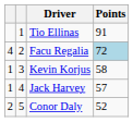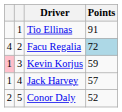 <table class="wikitable" style="font-size: 85%;">
 <tr>
 <th></th>
 <th></th>
 <th>Driver</th>
 <th>Points</th>
 </tr>
 <tr>
 <td align="left"></td>
 <td align="center">1</td>
 <td> <a href='#'>Tio Ellinas</a></td>
 <td>91</td>
 </tr>
 <tr>
 <td align="left"> 4</td>
 <td align="center">2</td>
 <td> <a href='#'>Facu Regalia</a></td>
 <td style="background: lightblue;">72</td>
 </tr>
 <tr>
-<td align="left"> 1</td>
+<td align="left" style="background: pink;"> 1</td>
 <td align="center">3</td>
 <td> <a href='#'>Kevin Korjus</a></td>
-<td>58</td>
+<td>59</td>
 </tr>
 <tr>
 <td align="left"> 1</td>
 <td align="center">4</td>
 <td> <a href='#'>Jack Harvey</a></td>
 <td>57</td>
 </tr>
 <tr>
 <td align="left"> 2</td>
 <td align="center">5</td>
 <td> <a href='#'>Conor Daly</a></td>
 <td>52</td>
 </tr>
 </table>
